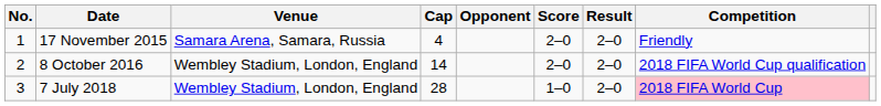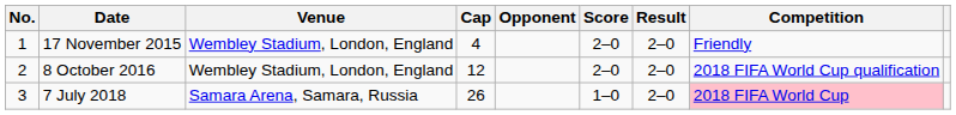 <table class="wikitable plainrowheaders sortable">
 <tr>
 <th scope="col">No.</th>
 <th scope="col">Date</th>
 <th scope="col">Venue</th>
 <th scope="col">Cap</th>
 <th scope="col">Opponent</th>
 <th scope="col">Score</th>
 <th scope="col">Result</th>
 <th scope="col">Competition</th>
 <th scope="col" class="unsortable"></th>
 </tr>
 <tr>
 <td align="center">1</td>
 <td>17 November 2015</td>
-<td><a href='#'>Samara Arena</a>, Samara, Russia</td>
+<td><a href='#'>Wembley Stadium</a>, London, England</td>
 <td align="center">4</td>
 <td></td>
 <td align="center">2–0</td>
 <td align="center">2–0</td>
 <td><a href='#'>Friendly</a></td>
 <td align="center"></td>
 </tr>
 <tr>
 <td align="center">2</td>
 <td>8 October 2016</td>
 <td>Wembley Stadium, London, England</td>
-<td align="center">14</td>
+<td align="center">12</td>
 <td></td>
 <td align="center">2–0</td>
 <td align="center">2–0</td>
 <td><a href='#'>2018 FIFA World Cup qualification</a></td>
 <td align="center"></td>
 </tr>
 <tr>
 <td align="center">3</td>
 <td>7 July 2018</td>
-<td><a href='#'>Wembley Stadium</a>, London, England</td>
-<td align="center">28</td>
+<td><a href='#'>Samara Arena</a>, Samara, Russia</td>
+<td align="center">26</td>
 <td></td>
 <td align="center">1–0</td>
 <td align="center">2–0</td>
 <td style="background: pink;"><a href='#'>2018 FIFA World Cup</a></td>
 <td align="center"></td>
 </tr>
 </table>
